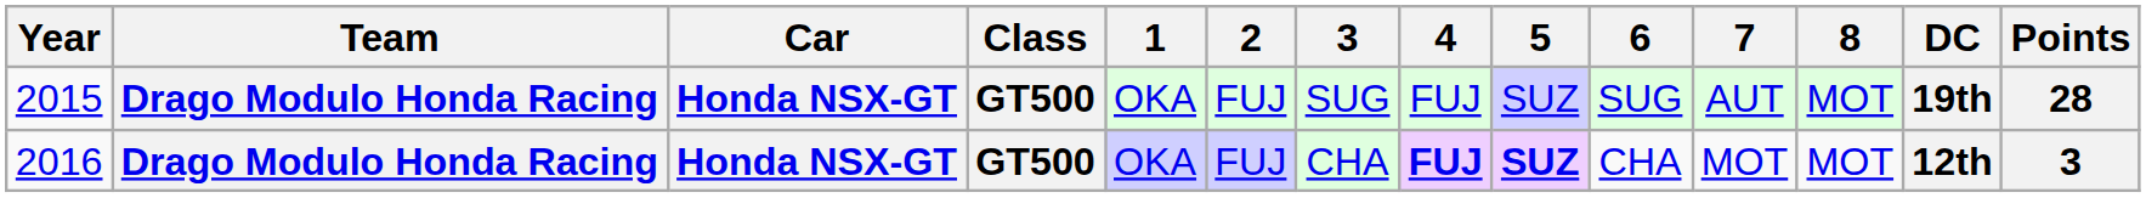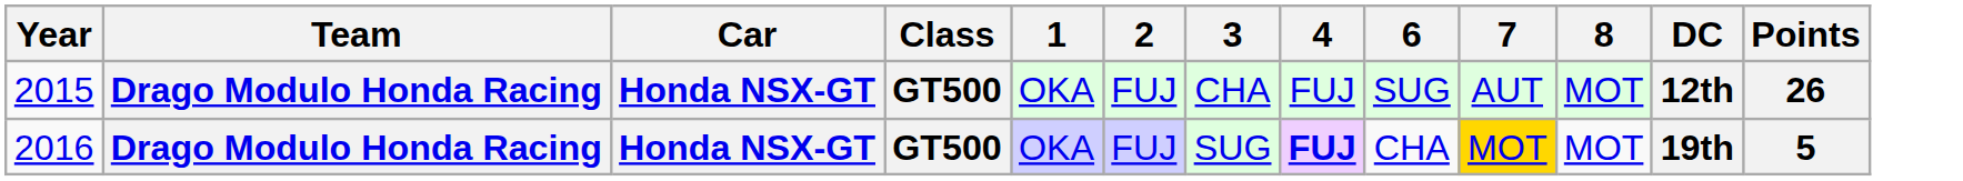 <table class="wikitable" style="text-align:center; font-size:85%">
 <tr>
 <th>Year</th>
 <th>Team</th>
 <th>Car</th>
 <th>Class</th>
 <th>1</th>
 <th>2</th>
 <th>3</th>
 <th>4</th>
-<th>5</th>
 <th>6</th>
 <th>7</th>
 <th>8</th>
 <th>DC</th>
 <th>Points</th>
 </tr>
 <tr>
 <td><a href='#'>2015</a></td>
 <th nowrap><a href='#'>Drago Modulo Honda Racing</a></th>
 <th nowrap><a href='#'>Honda NSX-GT</a></th>
 <th>GT500</th>
 <td style="background:#DFFFDF;"><a href='#'>OKA</a><br></td>
 <td style="background:#DFFFDF;"><a href='#'>FUJ</a><br></td>
-<td style="background:#DFFFDF;"><a href='#'>SUG</a><br></td>
+<td style="background:#DFFFDF;"><a href='#'>CHA</a><br></td>
 <td style="background:#DFFFDF;"><a href='#'>FUJ</a><br></td>
-<td style="background:#CFCFFF;"><a href='#'>SUZ</a><br></td>
 <td style="background:#DFFFDF;"><a href='#'>SUG</a><br></td>
 <td style="background:#DFFFDF;"><a href='#'>AUT</a><br></td>
 <td style="background:#DFFFDF;"><a href='#'>MOT</a><br></td>
-<th>19th</th>
-<th>28</th>
+<th>12th</th>
+<th>26</th>
 </tr>
 <tr>
 <td><a href='#'>2016</a></td>
 <th nowrap><a href='#'>Drago Modulo Honda Racing</a></th>
 <th nowrap><a href='#'>Honda NSX-GT</a></th>
 <th>GT500</th>
 <td style="background:#CFCFFF;"><a href='#'>OKA</a><br></td>
 <td style="background:#CFCFFF;"><a href='#'>FUJ</a><br></td>
-<td style="background:#DFFFDF;"><a href='#'>CHA</a><br></td>
+<td style="background:#DFFFDF;"><a href='#'>SUG</a><br></td>
 <td style="background:#EFCFFF;"><strong><a href='#'>FUJ</a><br></strong></td>
-<td style="background:#EFCFFF;"><strong><a href='#'>SUZ</a></strong><br></td>
 <td><a href='#'>CHA</a></td>
+<td style="background: gold;"><a href='#'>MOT</a></td>
 <td><a href='#'>MOT</a></td>
-<td><a href='#'>MOT</a></td>
-<th>12th</th>
-<th>3</th>
+<th>19th</th>
+<th>5</th>
 </tr>
 </table>
